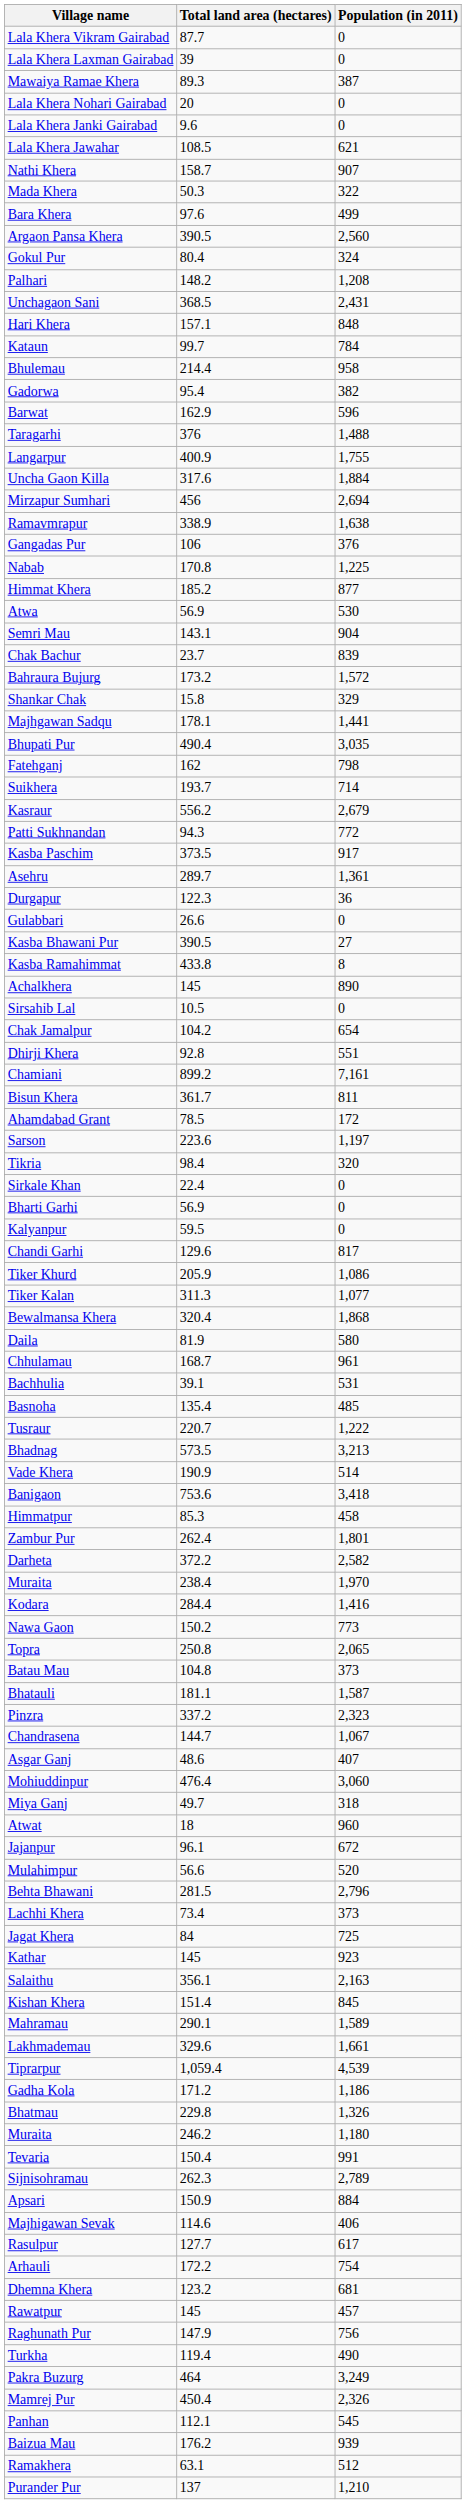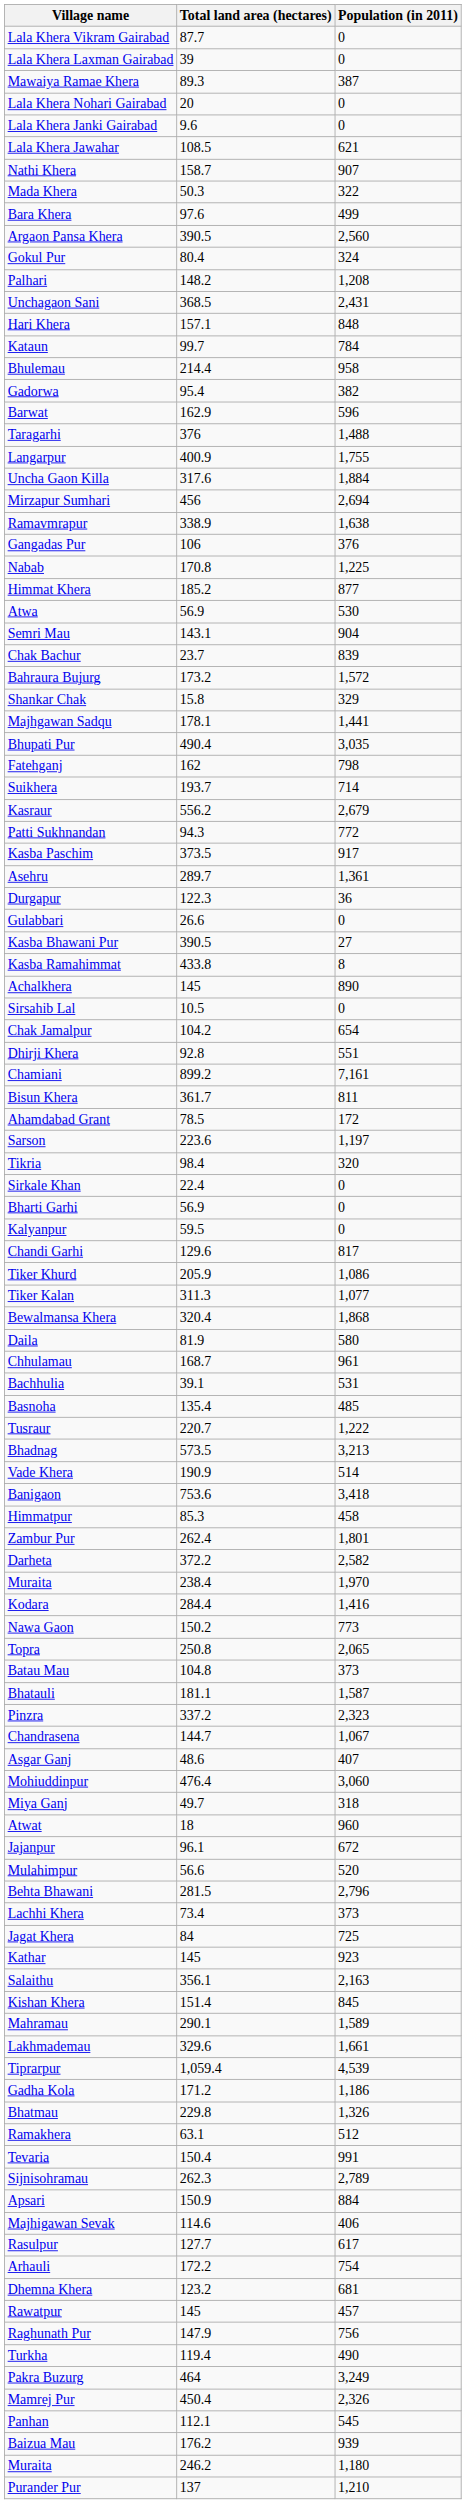 <table class="wikitable sortable">
 <tr>
 <th>Village name</th>
 <th>Total land area (hectares)</th>
 <th>Population (in 2011)</th>
 </tr>
 <tr>
 <td><a href='#'>Lala Khera Vikram Gairabad</a></td>
 <td>87.7</td>
 <td>0</td>
 </tr>
 <tr>
 <td><a href='#'>Lala Khera Laxman Gairabad</a></td>
 <td>39</td>
 <td>0</td>
 </tr>
 <tr>
 <td><a href='#'>Mawaiya Ramae Khera</a></td>
 <td>89.3</td>
 <td>387</td>
 </tr>
 <tr>
 <td><a href='#'>Lala Khera Nohari Gairabad</a></td>
 <td>20</td>
 <td>0</td>
 </tr>
 <tr>
 <td><a href='#'>Lala Khera Janki Gairabad</a></td>
 <td>9.6</td>
 <td>0</td>
 </tr>
 <tr>
 <td><a href='#'>Lala Khera Jawahar</a></td>
 <td>108.5</td>
 <td>621</td>
 </tr>
 <tr>
 <td><a href='#'>Nathi Khera</a></td>
 <td>158.7</td>
 <td>907</td>
 </tr>
 <tr>
 <td><a href='#'>Mada Khera</a></td>
 <td>50.3</td>
 <td>322</td>
 </tr>
 <tr>
 <td><a href='#'>Bara Khera</a></td>
 <td>97.6</td>
 <td>499</td>
 </tr>
 <tr>
 <td><a href='#'>Argaon Pansa Khera</a></td>
 <td>390.5</td>
 <td>2,560</td>
 </tr>
 <tr>
 <td><a href='#'>Gokul Pur</a></td>
 <td>80.4</td>
 <td>324</td>
 </tr>
 <tr>
 <td><a href='#'>Palhari</a></td>
 <td>148.2</td>
 <td>1,208</td>
 </tr>
 <tr>
 <td><a href='#'>Unchagaon Sani</a></td>
 <td>368.5</td>
 <td>2,431</td>
 </tr>
 <tr>
 <td><a href='#'>Hari Khera</a></td>
 <td>157.1</td>
 <td>848</td>
 </tr>
 <tr>
 <td><a href='#'>Kataun</a></td>
 <td>99.7</td>
 <td>784</td>
 </tr>
 <tr>
 <td><a href='#'>Bhulemau</a></td>
 <td>214.4</td>
 <td>958</td>
 </tr>
 <tr>
 <td><a href='#'>Gadorwa</a></td>
 <td>95.4</td>
 <td>382</td>
 </tr>
 <tr>
 <td><a href='#'>Barwat</a></td>
 <td>162.9</td>
 <td>596</td>
 </tr>
 <tr>
 <td><a href='#'>Taragarhi</a></td>
 <td>376</td>
 <td>1,488</td>
 </tr>
 <tr>
 <td><a href='#'>Langarpur</a></td>
 <td>400.9</td>
 <td>1,755</td>
 </tr>
 <tr>
 <td><a href='#'>Uncha Gaon Killa</a></td>
 <td>317.6</td>
 <td>1,884</td>
 </tr>
 <tr>
 <td><a href='#'>Mirzapur Sumhari</a></td>
 <td>456</td>
 <td>2,694</td>
 </tr>
 <tr>
 <td><a href='#'>Ramavmrapur</a></td>
 <td>338.9</td>
 <td>1,638</td>
 </tr>
 <tr>
 <td><a href='#'>Gangadas Pur</a></td>
 <td>106</td>
 <td>376</td>
 </tr>
 <tr>
 <td><a href='#'>Nabab</a></td>
 <td>170.8</td>
 <td>1,225</td>
 </tr>
 <tr>
 <td><a href='#'>Himmat Khera</a></td>
 <td>185.2</td>
 <td>877</td>
 </tr>
 <tr>
 <td><a href='#'>Atwa</a></td>
 <td>56.9</td>
 <td>530</td>
 </tr>
 <tr>
 <td><a href='#'>Semri Mau</a></td>
 <td>143.1</td>
 <td>904</td>
 </tr>
 <tr>
 <td><a href='#'>Chak Bachur</a></td>
 <td>23.7</td>
 <td>839</td>
 </tr>
 <tr>
 <td><a href='#'>Bahraura Bujurg</a></td>
 <td>173.2</td>
 <td>1,572</td>
 </tr>
 <tr>
 <td><a href='#'>Shankar Chak</a></td>
 <td>15.8</td>
 <td>329</td>
 </tr>
 <tr>
 <td><a href='#'>Majhgawan Sadqu</a></td>
 <td>178.1</td>
 <td>1,441</td>
 </tr>
 <tr>
 <td><a href='#'>Bhupati Pur</a></td>
 <td>490.4</td>
 <td>3,035</td>
 </tr>
 <tr>
 <td><a href='#'>Fatehganj</a></td>
 <td>162</td>
 <td>798</td>
 </tr>
 <tr>
 <td><a href='#'>Suikhera</a></td>
 <td>193.7</td>
 <td>714</td>
 </tr>
 <tr>
 <td><a href='#'>Kasraur</a></td>
 <td>556.2</td>
 <td>2,679</td>
 </tr>
 <tr>
 <td><a href='#'>Patti Sukhnandan</a></td>
 <td>94.3</td>
 <td>772</td>
 </tr>
 <tr>
 <td><a href='#'>Kasba Paschim</a></td>
 <td>373.5</td>
 <td>917</td>
 </tr>
 <tr>
 <td><a href='#'>Asehru</a></td>
 <td>289.7</td>
 <td>1,361</td>
 </tr>
 <tr>
 <td><a href='#'>Durgapur</a></td>
 <td>122.3</td>
 <td>36</td>
 </tr>
 <tr>
 <td><a href='#'>Gulabbari</a></td>
 <td>26.6</td>
 <td>0</td>
 </tr>
 <tr>
 <td><a href='#'>Kasba Bhawani Pur</a></td>
 <td>390.5</td>
 <td>27</td>
 </tr>
 <tr>
 <td><a href='#'>Kasba Ramahimmat</a></td>
 <td>433.8</td>
 <td>8</td>
 </tr>
 <tr>
 <td><a href='#'>Achalkhera</a></td>
 <td>145</td>
 <td>890</td>
 </tr>
 <tr>
 <td><a href='#'>Sirsahib Lal</a></td>
 <td>10.5</td>
 <td>0</td>
 </tr>
 <tr>
 <td><a href='#'>Chak Jamalpur</a></td>
 <td>104.2</td>
 <td>654</td>
 </tr>
 <tr>
 <td><a href='#'>Dhirji Khera</a></td>
 <td>92.8</td>
 <td>551</td>
 </tr>
 <tr>
 <td><a href='#'>Chamiani</a></td>
 <td>899.2</td>
 <td>7,161</td>
 </tr>
 <tr>
 <td><a href='#'>Bisun Khera</a></td>
 <td>361.7</td>
 <td>811</td>
 </tr>
 <tr>
 <td><a href='#'>Ahamdabad Grant</a></td>
 <td>78.5</td>
 <td>172</td>
 </tr>
 <tr>
 <td><a href='#'>Sarson</a></td>
 <td>223.6</td>
 <td>1,197</td>
 </tr>
 <tr>
 <td><a href='#'>Tikria</a></td>
 <td>98.4</td>
 <td>320</td>
 </tr>
 <tr>
 <td><a href='#'>Sirkale Khan</a></td>
 <td>22.4</td>
 <td>0</td>
 </tr>
 <tr>
 <td><a href='#'>Bharti Garhi</a></td>
 <td>56.9</td>
 <td>0</td>
 </tr>
 <tr>
 <td><a href='#'>Kalyanpur</a></td>
 <td>59.5</td>
 <td>0</td>
 </tr>
 <tr>
 <td><a href='#'>Chandi Garhi</a></td>
 <td>129.6</td>
 <td>817</td>
 </tr>
 <tr>
 <td><a href='#'>Tiker Khurd</a></td>
 <td>205.9</td>
 <td>1,086</td>
 </tr>
 <tr>
 <td><a href='#'>Tiker Kalan</a></td>
 <td>311.3</td>
 <td>1,077</td>
 </tr>
 <tr>
 <td><a href='#'>Bewalmansa Khera</a></td>
 <td>320.4</td>
 <td>1,868</td>
 </tr>
 <tr>
 <td><a href='#'>Daila</a></td>
 <td>81.9</td>
 <td>580</td>
 </tr>
 <tr>
 <td><a href='#'>Chhulamau</a></td>
 <td>168.7</td>
 <td>961</td>
 </tr>
 <tr>
 <td><a href='#'>Bachhulia</a></td>
 <td>39.1</td>
 <td>531</td>
 </tr>
 <tr>
 <td><a href='#'>Basnoha</a></td>
 <td>135.4</td>
 <td>485</td>
 </tr>
 <tr>
 <td><a href='#'>Tusraur</a></td>
 <td>220.7</td>
 <td>1,222</td>
 </tr>
 <tr>
 <td><a href='#'>Bhadnag</a></td>
 <td>573.5</td>
 <td>3,213</td>
 </tr>
 <tr>
 <td><a href='#'>Vade Khera</a></td>
 <td>190.9</td>
 <td>514</td>
 </tr>
 <tr>
 <td><a href='#'>Banigaon</a></td>
 <td>753.6</td>
 <td>3,418</td>
 </tr>
 <tr>
 <td><a href='#'>Himmatpur</a></td>
 <td>85.3</td>
 <td>458</td>
 </tr>
 <tr>
 <td><a href='#'>Zambur Pur</a></td>
 <td>262.4</td>
 <td>1,801</td>
 </tr>
 <tr>
 <td><a href='#'>Darheta</a></td>
 <td>372.2</td>
 <td>2,582</td>
 </tr>
 <tr>
 <td><a href='#'>Muraita</a></td>
 <td>238.4</td>
 <td>1,970</td>
 </tr>
 <tr>
 <td><a href='#'>Kodara</a></td>
 <td>284.4</td>
 <td>1,416</td>
 </tr>
 <tr>
 <td><a href='#'>Nawa Gaon</a></td>
 <td>150.2</td>
 <td>773</td>
 </tr>
 <tr>
 <td><a href='#'>Topra</a></td>
 <td>250.8</td>
 <td>2,065</td>
 </tr>
 <tr>
 <td><a href='#'>Batau Mau</a></td>
 <td>104.8</td>
 <td>373</td>
 </tr>
 <tr>
 <td><a href='#'>Bhatauli</a></td>
 <td>181.1</td>
 <td>1,587</td>
 </tr>
 <tr>
 <td><a href='#'>Pinzra</a></td>
 <td>337.2</td>
 <td>2,323</td>
 </tr>
 <tr>
 <td><a href='#'>Chandrasena</a></td>
 <td>144.7</td>
 <td>1,067</td>
 </tr>
 <tr>
 <td><a href='#'>Asgar Ganj</a></td>
 <td>48.6</td>
 <td>407</td>
 </tr>
 <tr>
 <td><a href='#'>Mohiuddinpur</a></td>
 <td>476.4</td>
 <td>3,060</td>
 </tr>
 <tr>
 <td><a href='#'>Miya Ganj</a></td>
 <td>49.7</td>
 <td>318</td>
 </tr>
 <tr>
 <td><a href='#'>Atwat</a></td>
 <td>18</td>
 <td>960</td>
 </tr>
 <tr>
 <td><a href='#'>Jajanpur</a></td>
 <td>96.1</td>
 <td>672</td>
 </tr>
 <tr>
 <td><a href='#'>Mulahimpur</a></td>
 <td>56.6</td>
 <td>520</td>
 </tr>
 <tr>
 <td><a href='#'>Behta Bhawani</a></td>
 <td>281.5</td>
 <td>2,796</td>
 </tr>
 <tr>
 <td><a href='#'>Lachhi Khera</a></td>
 <td>73.4</td>
 <td>373</td>
 </tr>
 <tr>
 <td><a href='#'>Jagat Khera</a></td>
 <td>84</td>
 <td>725</td>
 </tr>
 <tr>
 <td><a href='#'>Kathar</a></td>
 <td>145</td>
 <td>923</td>
 </tr>
 <tr>
 <td><a href='#'>Salaithu</a></td>
 <td>356.1</td>
 <td>2,163</td>
 </tr>
 <tr>
 <td><a href='#'>Kishan Khera</a></td>
 <td>151.4</td>
 <td>845</td>
 </tr>
 <tr>
 <td><a href='#'>Mahramau</a></td>
 <td>290.1</td>
 <td>1,589</td>
 </tr>
 <tr>
 <td><a href='#'>Lakhmademau</a></td>
 <td>329.6</td>
 <td>1,661</td>
 </tr>
 <tr>
 <td><a href='#'>Tiprarpur</a></td>
 <td>1,059.4</td>
 <td>4,539</td>
 </tr>
 <tr>
 <td><a href='#'>Gadha Kola</a></td>
 <td>171.2</td>
 <td>1,186</td>
 </tr>
 <tr>
 <td><a href='#'>Bhatmau</a></td>
 <td>229.8</td>
 <td>1,326</td>
 </tr>
 <tr>
-<td><a href='#'>Muraita</a></td>
-<td>246.2</td>
-<td>1,180</td>
+<td><a href='#'>Ramakhera</a></td>
+<td>63.1</td>
+<td>512</td>
 </tr>
 <tr>
 <td><a href='#'>Tevaria</a></td>
 <td>150.4</td>
 <td>991</td>
 </tr>
 <tr>
 <td><a href='#'>Sijnisohramau</a></td>
 <td>262.3</td>
 <td>2,789</td>
 </tr>
 <tr>
 <td><a href='#'>Apsari</a></td>
 <td>150.9</td>
 <td>884</td>
 </tr>
 <tr>
 <td><a href='#'>Majhigawan Sevak</a></td>
 <td>114.6</td>
 <td>406</td>
 </tr>
 <tr>
 <td><a href='#'>Rasulpur</a></td>
 <td>127.7</td>
 <td>617</td>
 </tr>
 <tr>
 <td><a href='#'>Arhauli</a></td>
 <td>172.2</td>
 <td>754</td>
 </tr>
 <tr>
 <td><a href='#'>Dhemna Khera</a></td>
 <td>123.2</td>
 <td>681</td>
 </tr>
 <tr>
 <td><a href='#'>Rawatpur</a></td>
 <td>145</td>
 <td>457</td>
 </tr>
 <tr>
 <td><a href='#'>Raghunath Pur</a></td>
 <td>147.9</td>
 <td>756</td>
 </tr>
 <tr>
 <td><a href='#'>Turkha</a></td>
 <td>119.4</td>
 <td>490</td>
 </tr>
 <tr>
 <td><a href='#'>Pakra Buzurg</a></td>
 <td>464</td>
 <td>3,249</td>
 </tr>
 <tr>
 <td><a href='#'>Mamrej Pur</a></td>
 <td>450.4</td>
 <td>2,326</td>
 </tr>
 <tr>
 <td><a href='#'>Panhan</a></td>
 <td>112.1</td>
 <td>545</td>
 </tr>
 <tr>
 <td><a href='#'>Baizua Mau</a></td>
 <td>176.2</td>
 <td>939</td>
 </tr>
 <tr>
-<td><a href='#'>Ramakhera</a></td>
-<td>63.1</td>
-<td>512</td>
+<td><a href='#'>Muraita</a></td>
+<td>246.2</td>
+<td>1,180</td>
 </tr>
 <tr>
 <td><a href='#'>Purander Pur</a></td>
 <td>137</td>
 <td>1,210</td>
 </tr>
 </table>
